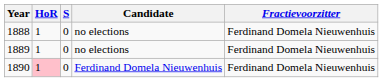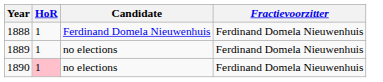 <table class="wikitable">
 <tr>
 <th>Year</th>
 <th><a href='#'>HoR</a></th>
-<th><a href='#'>S</a></th>
 <th>Candidate</th>
 <th><em><a href='#'>Fractievoorzitter</a></em></th>
 </tr>
 <tr>
 <td>1888</td>
 <td>1</td>
-<td>0</td>
-<td>no elections</td>
+<td><a href='#'>Ferdinand Domela Nieuwenhuis</a></td>
 <td>Ferdinand Domela Nieuwenhuis</td>
 </tr>
 <tr>
 <td>1889</td>
 <td>1</td>
-<td>0</td>
 <td>no elections</td>
 <td>Ferdinand Domela Nieuwenhuis</td>
 </tr>
 <tr>
 <td>1890</td>
 <td style="background: pink;">1</td>
-<td>0</td>
-<td><a href='#'>Ferdinand Domela Nieuwenhuis</a></td>
+<td>no elections</td>
 <td>Ferdinand Domela Nieuwenhuis</td>
 </tr>
 </table>
